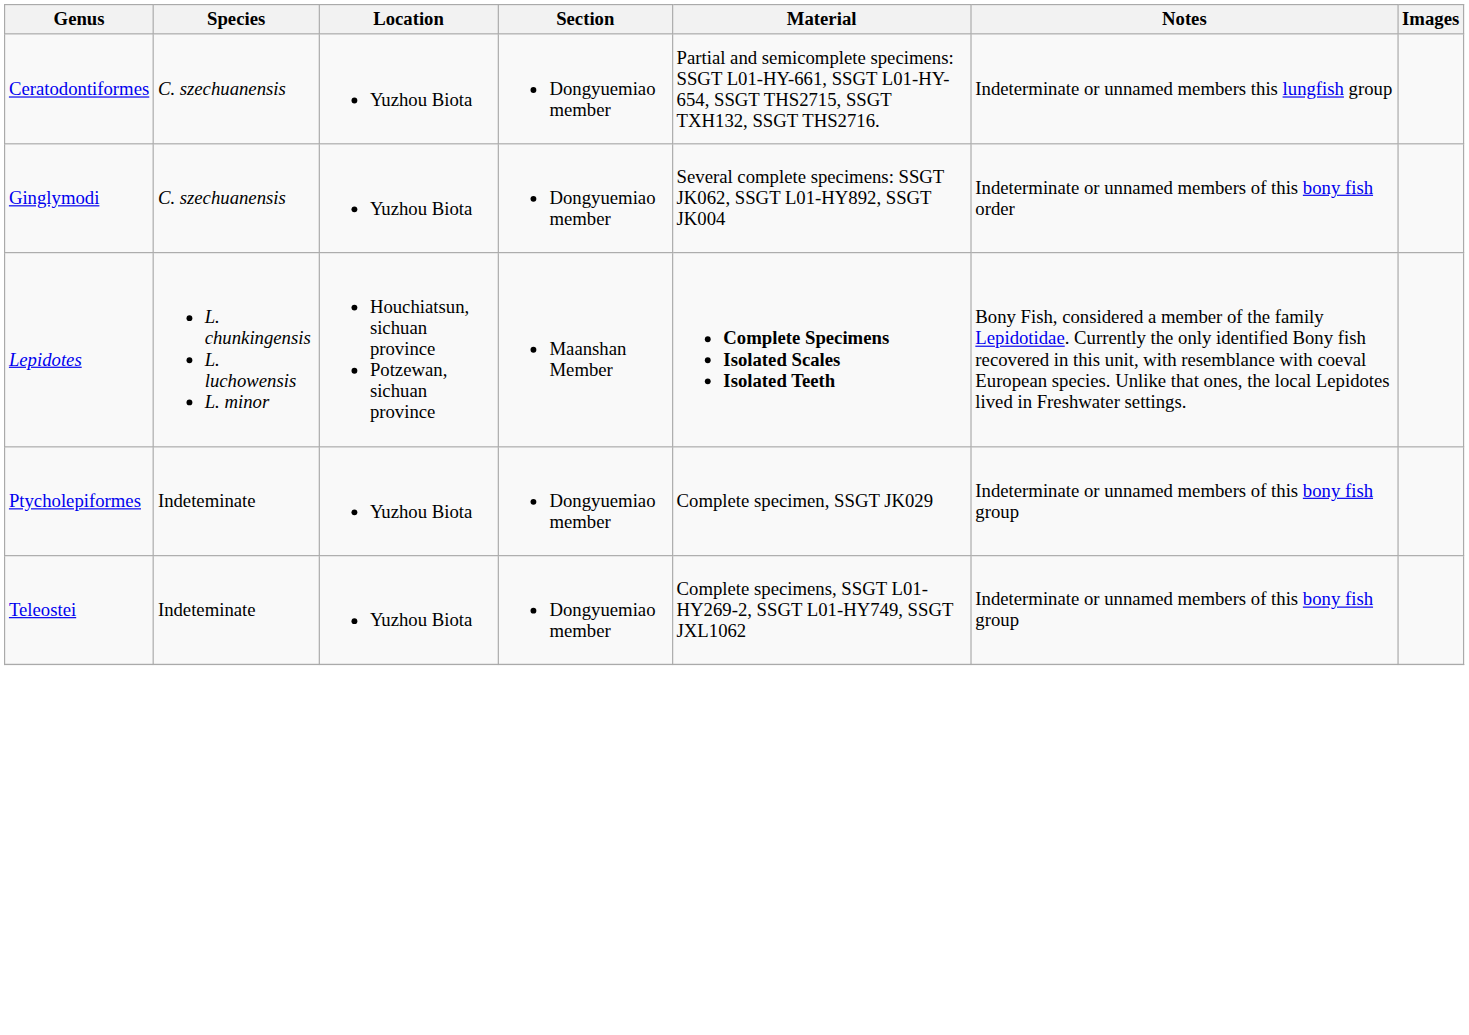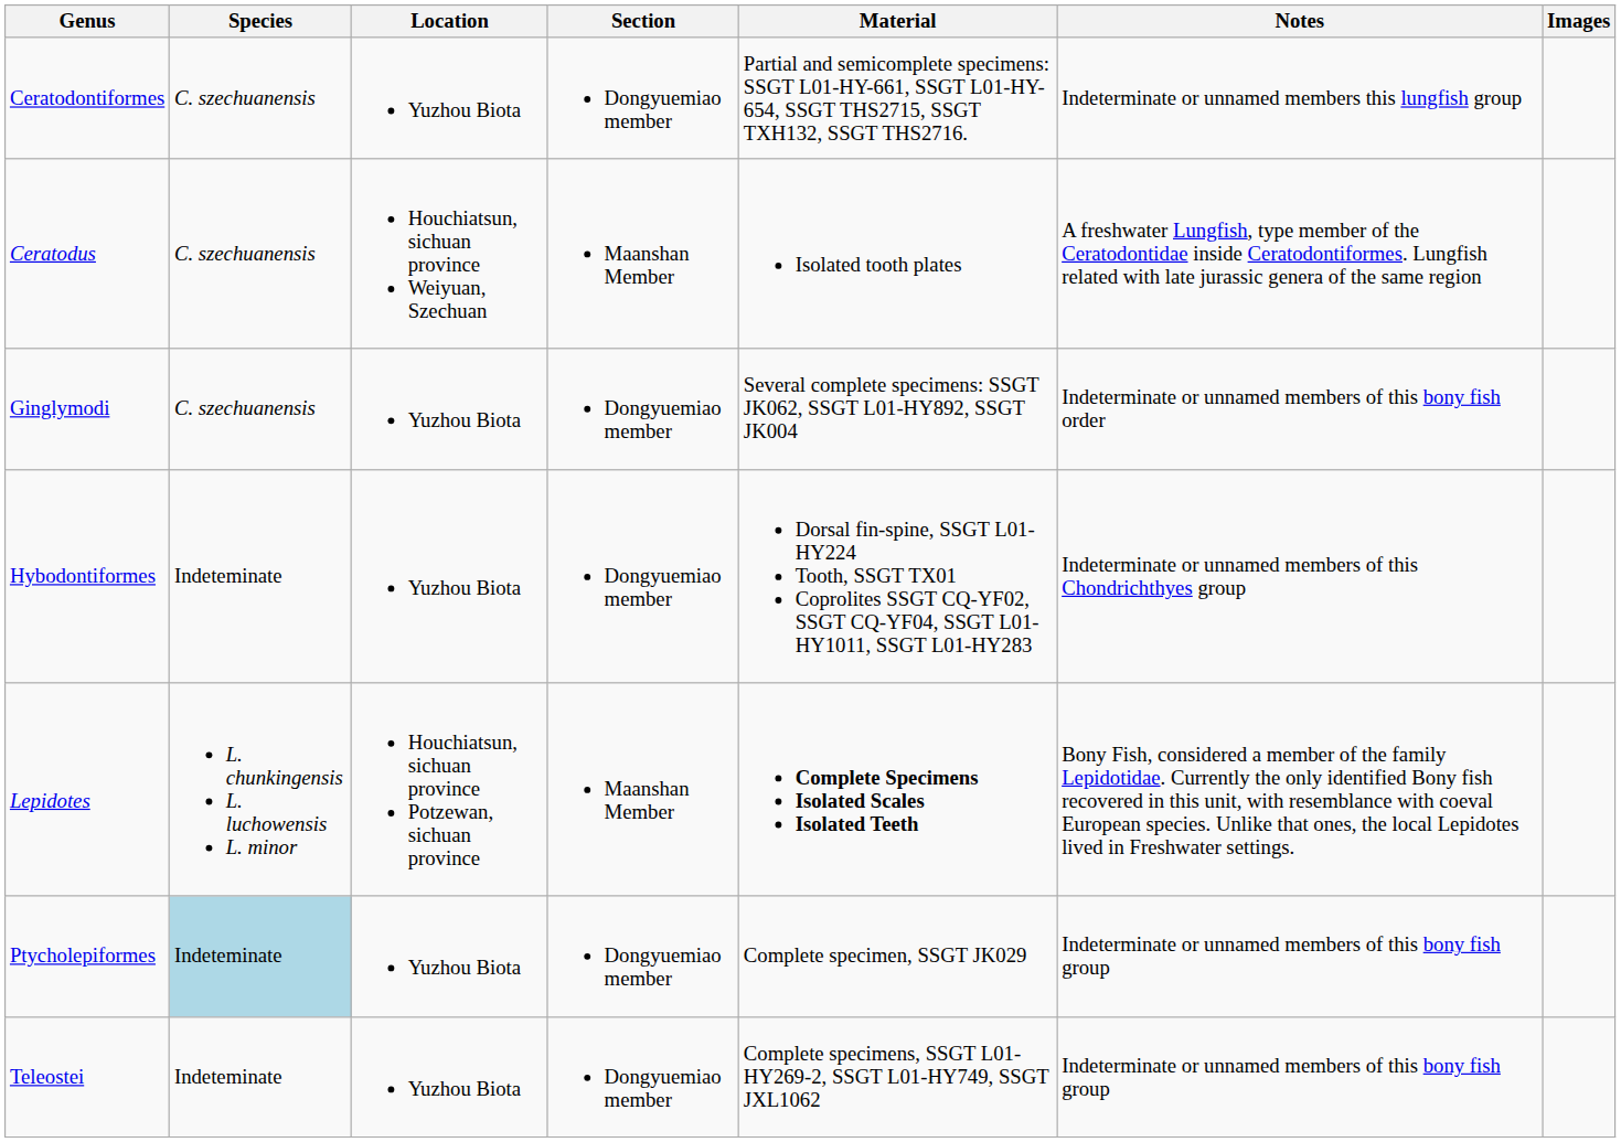 <table class="wikitable" align="center">
 <tr>
 <th>Genus</th>
 <th>Species</th>
 <th>Location</th>
 <th>Section</th>
 <th>Material</th>
 <th>Notes</th>
 <th>Images</th>
 </tr>
 <tr>
 <td><a href='#'>Ceratodontiformes</a></td>
 <td><em>C. szechuanensis</em></td>
 <td><br><ul><li>Yuzhou Biota</li></ul></td>
 <td><br><ul><li>Dongyuemiao member</li></ul></td>
 <td>Partial and semicomplete specimens: SSGT L01-HY-661, SSGT L01-HY-654, SSGT THS2715, SSGT TXH132, SSGT THS2716.</td>
 <td>Indeterminate or unnamed members this <a href='#'>lungfish</a> group</td>
 <td></td>
 </tr>
 <tr>
+<td><em><a href='#'>Ceratodus</a></em></td>
+<td><em>C. szechuanensis</em></td>
+<td><br><ul><li>Houchiatsun, sichuan province</li><li>Weiyuan, Szechuan</li></ul></td>
+<td><br><ul><li>Maanshan Member</li></ul></td>
+<td><br><ul><li>Isolated tooth plates</li></ul></td>
+<td>A freshwater <a href='#'>Lungfish</a>, type member of the <a href='#'>Ceratodontidae</a> inside <a href='#'>Ceratodontiformes</a>. Lungfish related with late jurassic genera of the same region</td>
+<td></td>
+</tr>
+<tr>
 <td><a href='#'>Ginglymodi</a></td>
 <td><em>C. szechuanensis</em></td>
 <td><br><ul><li>Yuzhou Biota</li></ul></td>
 <td><br><ul><li>Dongyuemiao member</li></ul></td>
 <td>Several complete specimens: SSGT JK062, SSGT L01-HY892, SSGT JK004</td>
 <td>Indeterminate or unnamed members of this <a href='#'>bony fish</a> order</td>
+<td></td>
+</tr>
+<tr>
+<td><a href='#'>Hybodontiformes</a></td>
+<td>Indeteminate</td>
+<td><br><ul><li>Yuzhou Biota</li></ul></td>
+<td><br><ul><li>Dongyuemiao member</li></ul></td>
+<td><br><ul><li>Dorsal fin-spine, SSGT L01-HY224</li><li>Tooth, SSGT TX01</li><li>Coprolites SSGT CQ-YF02, SSGT CQ-YF04, SSGT L01-HY1011, SSGT L01-HY283</li></ul></td>
+<td>Indeterminate or unnamed members of this <a href='#'>Chondrichthyes</a> group</td>
 <td></td>
 </tr>
 <tr>
 <td><br><em><a href='#'>Lepidotes</a></em></td>
 <td><br><ul><li><em>L. chunkingensis</em></li><li><em>L. luchowensis</em></li><li><em>L. minor</em></li></ul></td>
 <td><br><ul><li>Houchiatsun, sichuan province</li><li>Potzewan, sichuan province</li></ul></td>
 <td><br><ul><li>Maanshan Member</li></ul></td>
 <td><strong><br><ul><li>Complete Specimens</li><li>Isolated Scales</li><li>Isolated Teeth</li></ul></strong></td>
 <td><br>Bony Fish, considered a member of the family <a href='#'>Lepidotidae</a>. Currently the only identified Bony fish recovered in this unit, with resemblance with coeval European species. Unlike that ones, the local Lepidotes lived in Freshwater settings.</td>
 <td><br></td>
 </tr>
 <tr>
 <td><a href='#'>Ptycholepiformes</a></td>
-<td>Indeteminate</td>
+<td style="background: lightblue;">Indeteminate</td>
 <td><br><ul><li>Yuzhou Biota</li></ul></td>
 <td><br><ul><li>Dongyuemiao member</li></ul></td>
 <td>Complete specimen, SSGT JK029</td>
 <td>Indeterminate or unnamed members of this <a href='#'>bony fish</a> group</td>
 <td></td>
 </tr>
 <tr>
 <td><a href='#'>Teleostei</a></td>
 <td>Indeteminate</td>
 <td><br><ul><li>Yuzhou Biota</li></ul></td>
 <td><br><ul><li>Dongyuemiao member</li></ul></td>
 <td>Complete specimens, SSGT L01-HY269-2, SSGT L01-HY749, SSGT JXL1062</td>
 <td>Indeterminate or unnamed members of this <a href='#'>bony fish</a> group</td>
 <td></td>
 </tr>
 <tr>
 </tr>
 </table>
